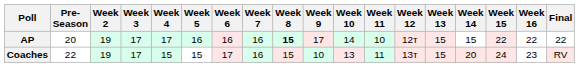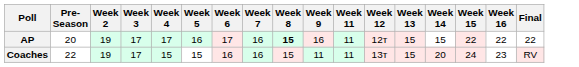 <table class="wikitable" style="white-space:nowrap;font-size:90%">
 <tr>
 <th>Poll</th>
 <th>Pre-<br>Season</th>
 <th>Week<br>2</th>
 <th>Week<br>3</th>
 <th>Week<br>4</th>
 <th>Week<br>5</th>
 <th>Week<br>6</th>
 <th>Week<br>7</th>
 <th>Week<br>8</th>
 <th>Week<br>9</th>
-<th>Week<br>10</th>
 <th>Week<br>11</th>
 <th>Week<br>12</th>
 <th>Week<br>13</th>
 <th>Week<br>14</th>
 <th>Week<br>15</th>
 <th>Week<br>16</th>
 <th>Final</th>
 </tr>
 <tr style="text-align:center;">
 <th>AP</th>
 <td style="background:#FFF;">20</td>
 <td style="background:#D8FFEB;">19</td>
 <td style="background:#D8FFEB;">17</td>
 <td style="background:#D8FFEB;">17</td>
 <td style="background:#D8FFEB;">16</td>
-<td style="background:#FFE6E6;">16</td>
+<td style="background:#FFE6E6;">17</td>
 <td style="background:#D8FFEB;">16</td>
 <td style="background:#D8FFEB;"><strong>15</strong></td>
-<td style="background:#FFE6E6;">17</td>
-<td style="background:#D8FFEB;">14</td>
-<td style="background:#D8FFEB;">10</td>
+<td style="background:#FFE6E6;">16</td>
+<td style="background:#D8FFEB;">11</td>
 <td style="background:#FFE6E6;">12т</td>
 <td style="background:#FFE6E6;">15</td>
 <td style="background:#FFF;">15</td>
 <td style="background:#FFE6E6;">22</td>
 <td style="background:#FFF;">22</td>
 <td style="background:#FFF;">22</td>
 </tr>
 <tr style="text-align:center;">
 <th>Coaches</th>
 <td style="background:#FFF;">22</td>
 <td style="background:#D8FFEB;">19</td>
 <td style="background:#D8FFEB;">17</td>
 <td style="background:#D8FFEB;">15</td>
 <td style="background:#FFF;">15</td>
-<td style="background:#FFE6E6;">17</td>
+<td style="background:#FFE6E6;">16</td>
 <td style="background:#D8FFEB;">16</td>
 <td style="background:#FFE6E6;">15</td>
-<td style="background:#D8FFEB;">10</td>
-<td style="background:#FFE6E6;">13</td>
+<td style="background:#D8FFEB;">11</td>
 <td style="background:#D8FFEB;">11</td>
 <td style="background:#FFE6E6;">13т</td>
 <td style="background:#FFE6E6;">15</td>
 <td style="background:#FFE6E6;">20</td>
 <td style="background:#FFE6E6;">24</td>
 <td style="background:#FFF;">23</td>
 <td style="background:#FFE6E6;">RV</td>
 </tr>
 </table>
